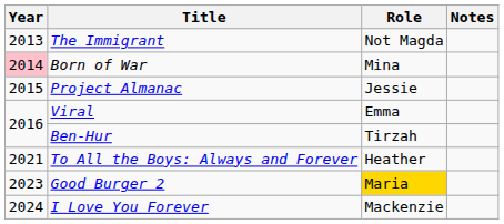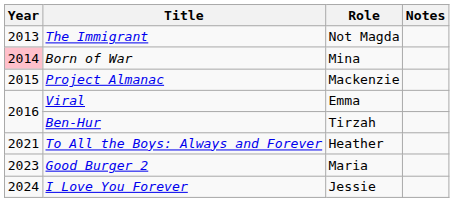 <table class="wikitable sortable">
 <tr>
 <th>Year</th>
 <th>Title</th>
 <th>Role</th>
 <th class="unsortable">Notes</th>
 </tr>
 <tr>
 <td>2013</td>
 <td><em><a href='#'>The Immigrant</a></em></td>
 <td>Not Magda</td>
 <td></td>
 </tr>
 <tr>
 <td style="background: pink;">2014</td>
 <td><em>Born of War</em></td>
 <td>Mina</td>
 <td></td>
 </tr>
 <tr>
 <td>2015</td>
 <td><em><a href='#'>Project Almanac</a></em></td>
-<td>Jessie</td>
+<td>Mackenzie</td>
 <td></td>
 </tr>
 <tr>
 <td rowspan="2">2016</td>
 <td><em><a href='#'>Viral</a></em></td>
 <td>Emma</td>
 <td></td>
 </tr>
 <tr>
 <td><em><a href='#'>Ben-Hur</a></em></td>
 <td>Tirzah</td>
 <td></td>
 </tr>
 <tr>
 <td>2021</td>
 <td><em><a href='#'>To All the Boys: Always and Forever</a></em></td>
 <td>Heather</td>
 <td></td>
 </tr>
 <tr>
 <td>2023</td>
 <td><em><a href='#'>Good Burger 2</a></em></td>
-<td style="background: gold;">Maria</td>
+<td>Maria</td>
 <td></td>
 </tr>
 <tr>
 <td>2024</td>
 <td><em><a href='#'>I Love You Forever</a></em></td>
-<td>Mackenzie</td>
+<td>Jessie</td>
 <td></td>
 </tr>
 </table>
